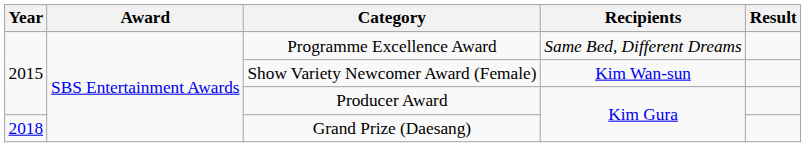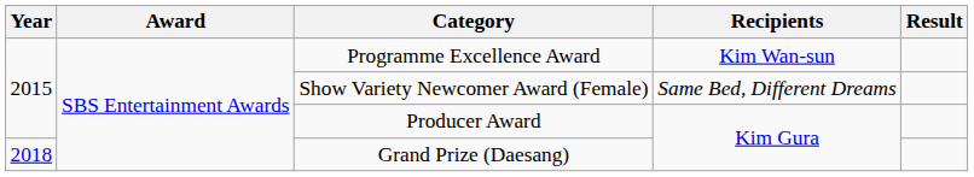 <table class="wikitable" style="text-align:center">
 <tr>
 <th>Year</th>
 <th>Award</th>
 <th>Category</th>
 <th>Recipients</th>
 <th>Result</th>
 </tr>
 <tr>
 <td rowspan=3>2015</td>
 <td rowspan=4><a href='#'>SBS Entertainment Awards</a></td>
 <td>Programme Excellence Award</td>
-<td><em>Same Bed, Different Dreams</em></td>
+<td><a href='#'>Kim Wan-sun</a></td>
 <td></td>
 </tr>
 <tr>
 <td>Show Variety Newcomer Award (Female)</td>
-<td><a href='#'>Kim Wan-sun</a></td>
+<td><em>Same Bed, Different Dreams</em></td>
 <td></td>
 </tr>
 <tr>
 <td>Producer Award</td>
 <td rowspan=2><a href='#'>Kim Gura</a></td>
 <td></td>
 </tr>
 <tr>
 <td><a href='#'>2018</a></td>
 <td>Grand Prize (Daesang)</td>
 <td></td>
 </tr>
 </table>
